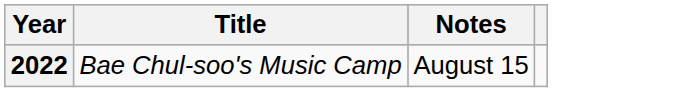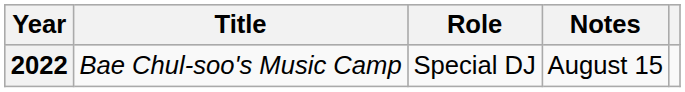 <table class="wikitable  plainrowheaders">
 <tr>
 <th scope="col">Year</th>
 <th scope="col">Title</th>
+<th scope="col">Role</th>
 <th scope="col">Notes</th>
 <th scope="col" class="unsortable"></th>
 </tr>
 <tr>
 <th scope="row">2022</th>
 <td><em>Bae Chul-soo's Music Camp</em></td>
+<td>Special DJ</td>
 <td>August 15</td>
 <td></td>
 </tr>
 </table>
